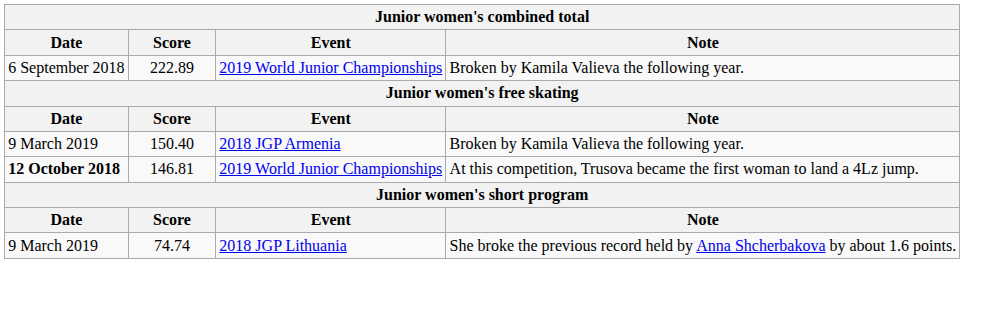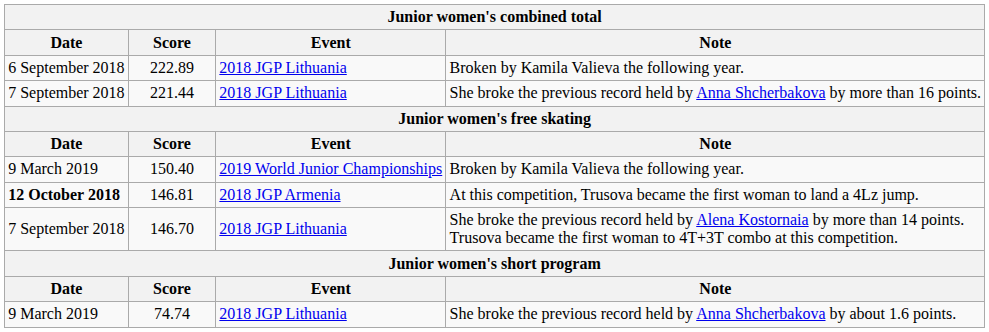 <table class="wikitable sortable">
 <tr>
 <th colspan=4 align=center>Junior women's combined total</th>
 </tr>
 <tr>
 <th>Date</th>
 <th style="width:80px;">Score</th>
 <th>Event</th>
 <th>Note</th>
 </tr>
 <tr>
 <td>6 September 2018</td>
 <td style="text-align:center;">222.89</td>
-<td><a href='#'>2019 World Junior Championships</a></td>
+<td><a href='#'>2018 JGP Lithuania</a></td>
 <td>Broken by Kamila Valieva the following year.</td>
+</tr>
+<tr>
+<td>7 September 2018</td>
+<td style="text-align:center;">221.44</td>
+<td><a href='#'>2018 JGP Lithuania</a></td>
+<td>She broke the previous record held by <a href='#'>Anna Shcherbakova</a> by more than 16 points.</td>
 </tr>
 <tr>
 <th colspan=4 align=center>Junior women's free skating</th>
 </tr>
 <tr>
 <th>Date</th>
 <th style="width:80px;">Score</th>
 <th>Event</th>
 <th>Note</th>
 </tr>
 <tr>
 <td>9 March 2019</td>
 <td style="text-align:center;">150.40</td>
-<td><a href='#'>2018 JGP Armenia</a></td>
+<td><a href='#'>2019 World Junior Championships</a></td>
 <td>Broken by Kamila Valieva the following year.</td>
 </tr>
 <tr>
 <td><strong>12 October 2018</strong></td>
 <td style="text-align:center;">146.81</td>
-<td><a href='#'>2019 World Junior Championships</a></td>
+<td><a href='#'>2018 JGP Armenia</a></td>
 <td>At this competition, Trusova became the first woman to land a 4Lz jump.</td>
+</tr>
+<tr>
+<td>7 September 2018</td>
+<td style="text-align:center;">146.70</td>
+<td><a href='#'>2018 JGP Lithuania</a></td>
+<td>She broke the previous record held by <a href='#'>Alena Kostornaia</a> by more than 14 points. <br> Trusova became the first woman to 4T+3T combo at this competition.</td>
 </tr>
 <tr>
 <th colspan=4 align=center>Junior women's short program</th>
 </tr>
 <tr>
 <th>Date</th>
 <th style="width:80px;">Score</th>
 <th>Event</th>
 <th>Note</th>
 </tr>
 <tr>
 <td>9 March 2019</td>
 <td style="text-align:center;">74.74</td>
 <td><a href='#'>2018 JGP Lithuania</a></td>
 <td>She broke the previous record held by <a href='#'>Anna Shcherbakova</a> by about 1.6 points.</td>
 </tr>
 </table>
